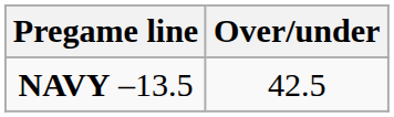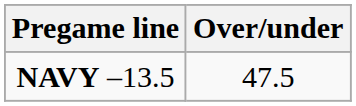 <table class="wikitable">
 <tr align="center">
 <th style=>Pregame line</th>
 <th style=>Over/under</th>
 </tr>
 <tr align="center">
 <td><strong>NAVY</strong> –13.5</td>
-<td>42.5</td>
+<td>47.5</td>
 </tr>
 </table>
